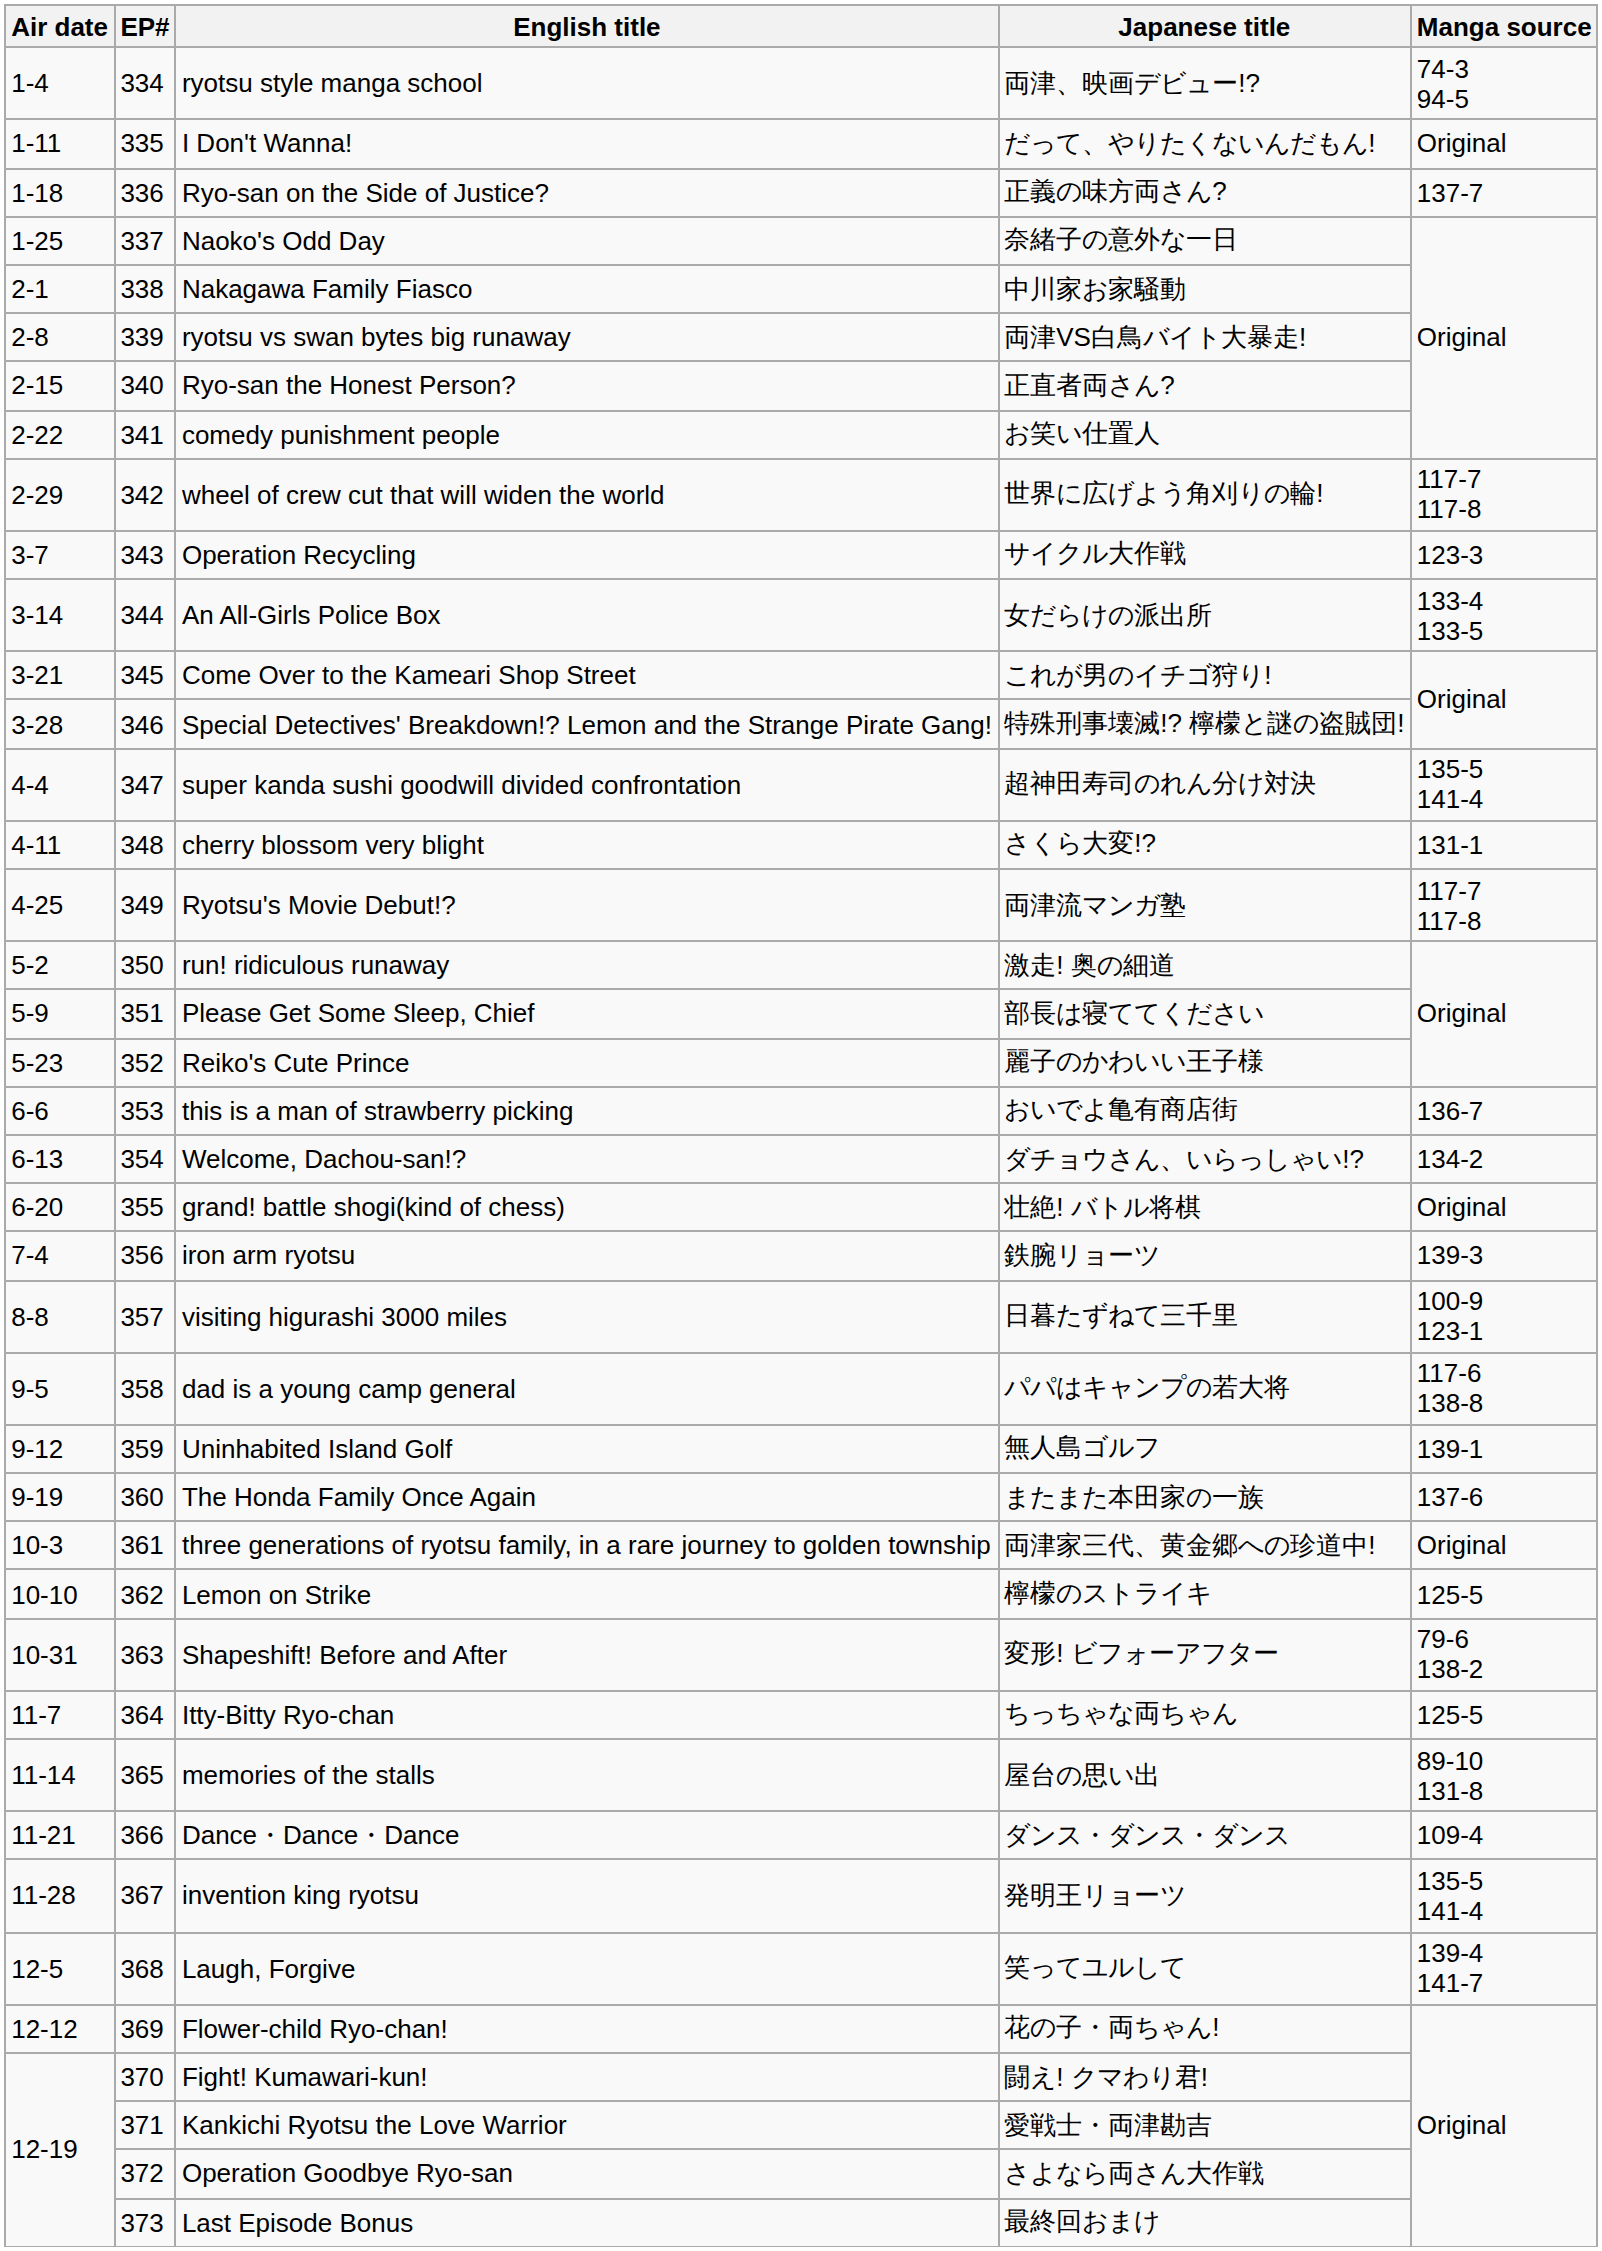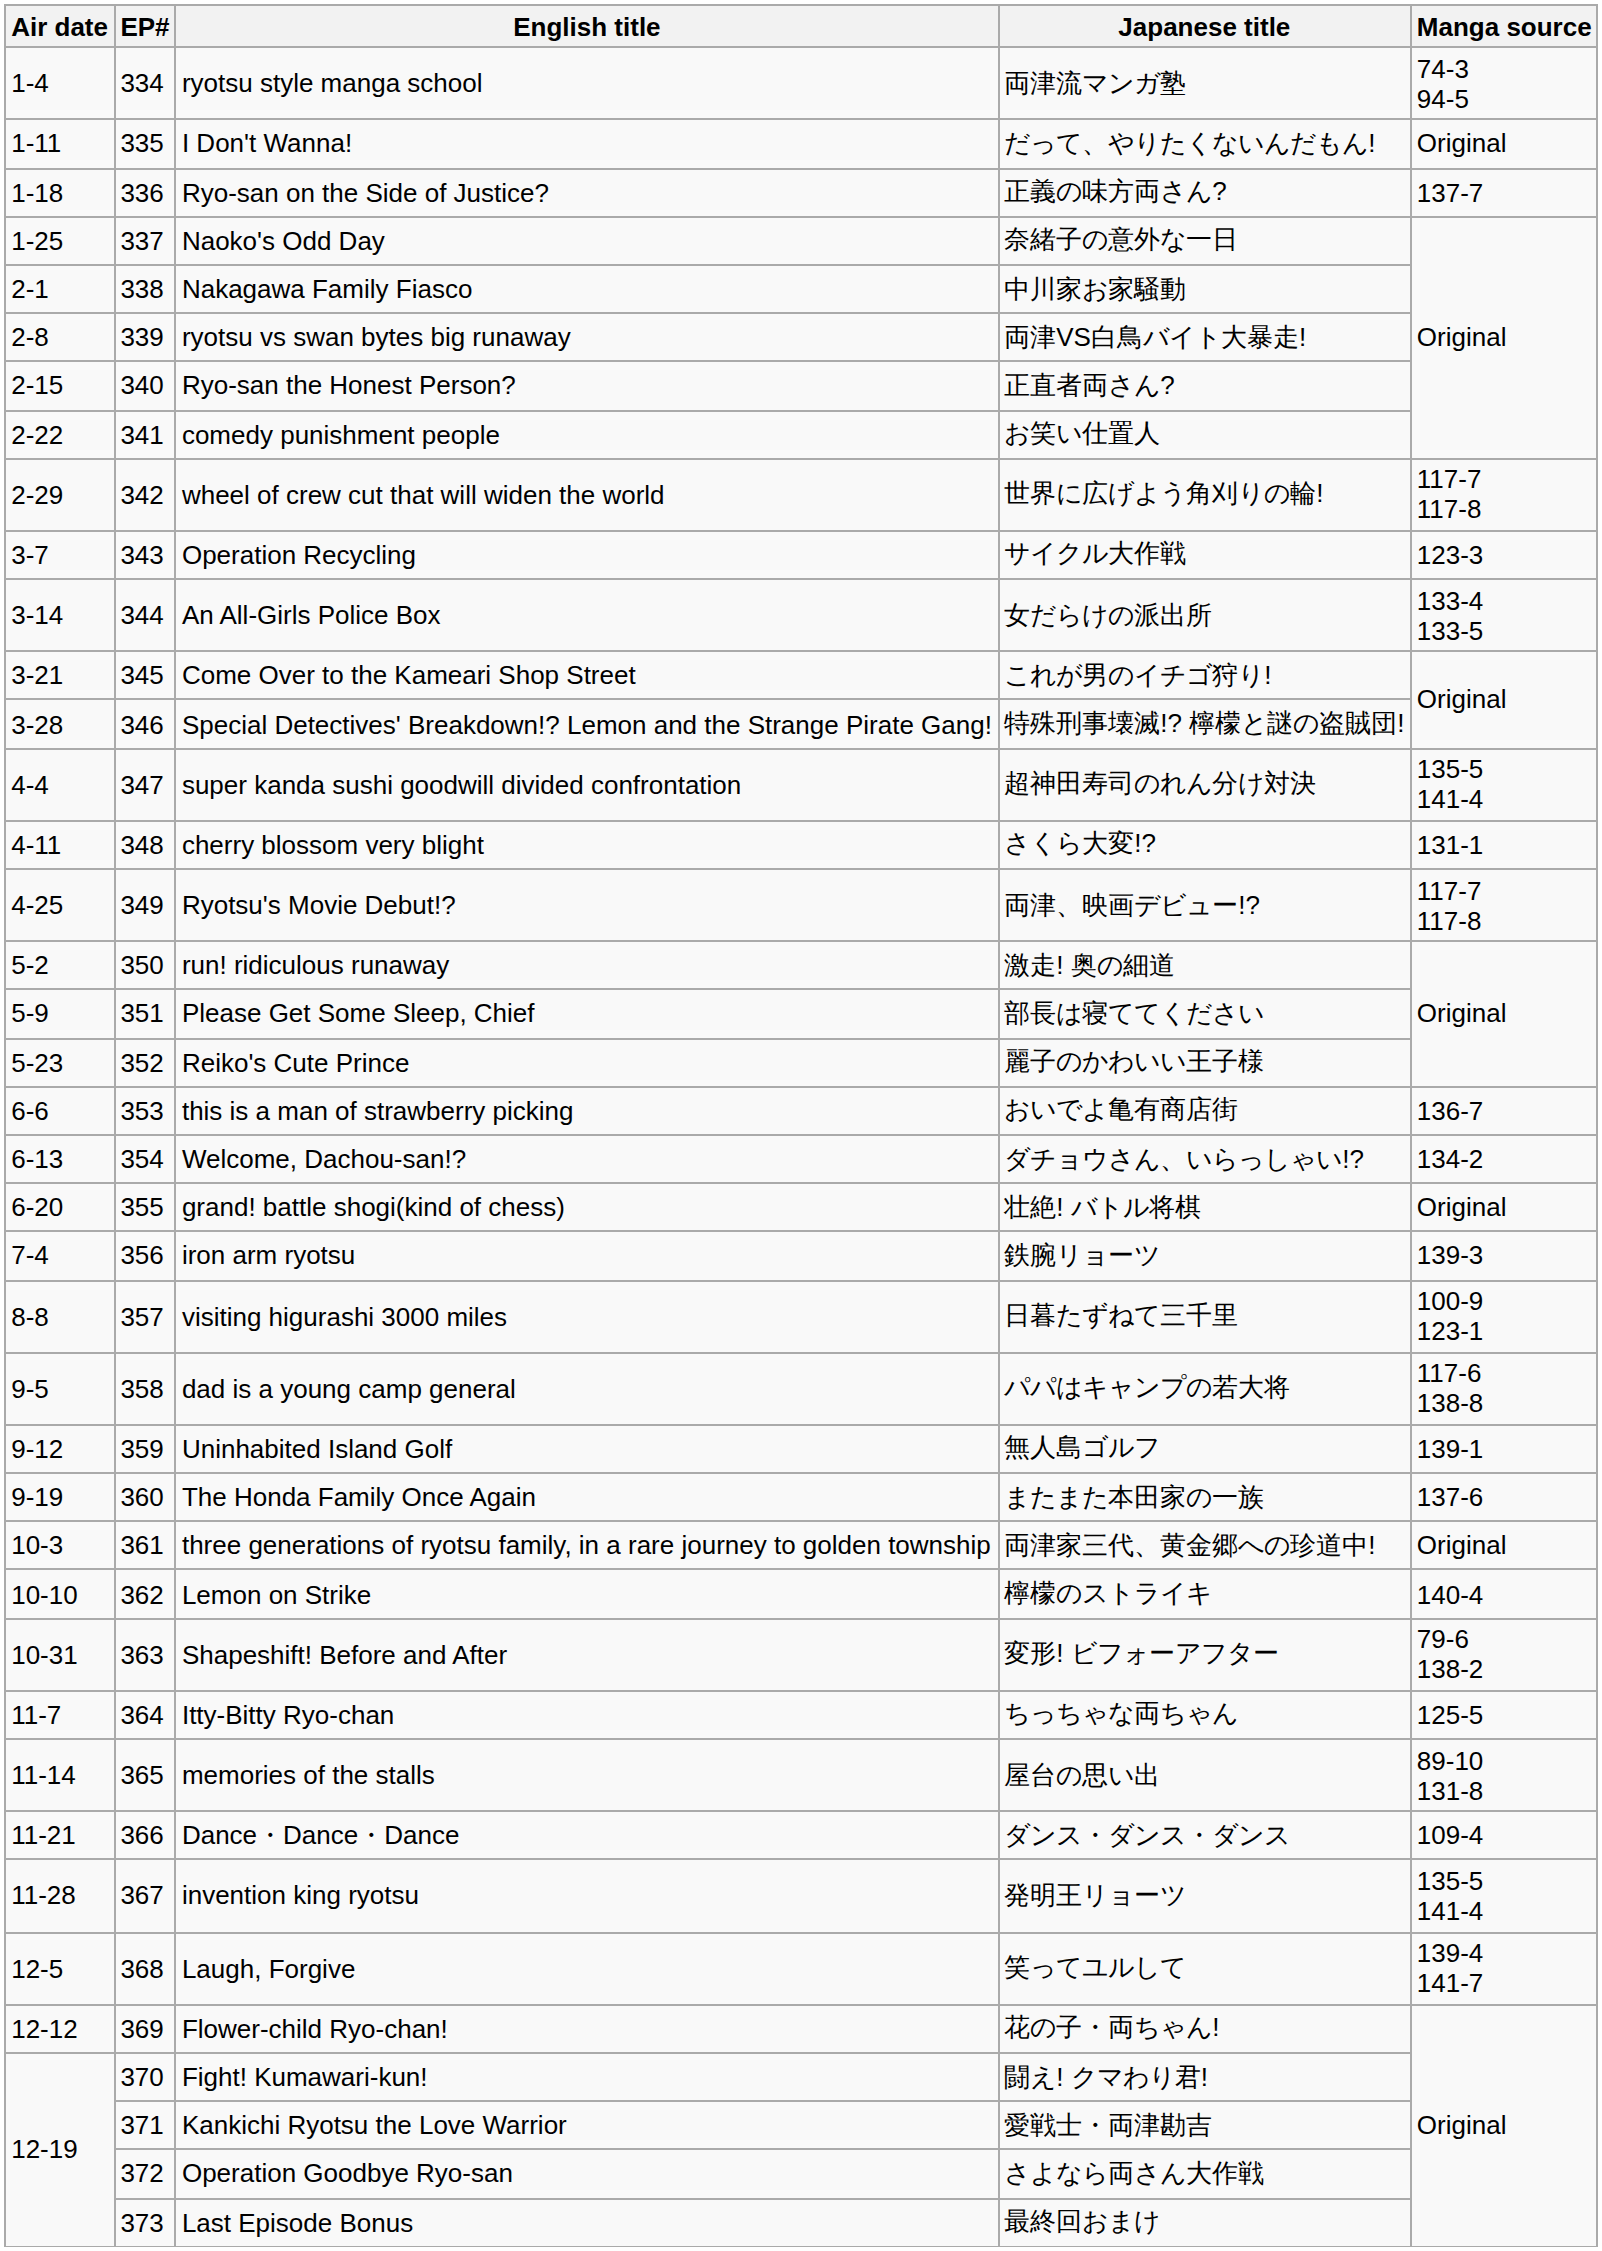 <table class="wikitable" style="font-size:small">
 <tr>
 <th>Air date</th>
 <th>EP#</th>
 <th>English title</th>
 <th>Japanese title</th>
 <th>Manga source</th>
 </tr>
 <tr>
 <td>1-4</td>
 <td>334</td>
 <td>ryotsu style manga school</td>
-<td>両津、映画デビュー!?</td>
+<td>両津流マンガ塾</td>
 <td>74-3<br>94-5</td>
 </tr>
 <tr>
 <td>1-11</td>
 <td>335</td>
 <td>I Don't Wanna!</td>
 <td>だって、やりたくないんだもん!</td>
 <td>Original</td>
 </tr>
 <tr>
 <td>1-18</td>
 <td>336</td>
 <td>Ryo-san on the Side of Justice?</td>
 <td>正義の味方両さん?</td>
 <td>137-7</td>
 </tr>
 <tr>
 <td>1-25</td>
 <td>337</td>
 <td>Naoko's Odd Day</td>
 <td>奈緒子の意外な一日</td>
 <td rowspan="5">Original</td>
 </tr>
 <tr>
 <td>2-1</td>
 <td>338</td>
 <td>Nakagawa Family Fiasco</td>
 <td>中川家お家騒動</td>
 </tr>
 <tr>
 <td>2-8</td>
 <td>339</td>
 <td>ryotsu vs swan bytes big runaway</td>
 <td>両津VS白鳥バイト大暴走!</td>
 </tr>
 <tr>
 <td>2-15</td>
 <td>340</td>
 <td>Ryo-san the Honest Person?</td>
 <td>正直者両さん?</td>
 </tr>
 <tr>
 <td>2-22</td>
 <td>341</td>
 <td>comedy punishment people</td>
 <td>お笑い仕置人</td>
 </tr>
 <tr>
 <td>2-29</td>
 <td>342</td>
 <td>wheel of crew cut that will widen the world</td>
 <td>世界に広げよう角刈りの輪!</td>
 <td>117-7<br>117-8</td>
 </tr>
 <tr>
 <td>3-7</td>
 <td>343</td>
 <td>Operation Recycling</td>
 <td>サイクル大作戦</td>
 <td>123-3</td>
 </tr>
 <tr>
 <td>3-14</td>
 <td>344</td>
 <td>An All-Girls Police Box</td>
 <td>女だらけの派出所</td>
 <td>133-4<br>133-5</td>
 </tr>
 <tr>
 <td>3-21</td>
 <td>345</td>
 <td>Come Over to the Kameari Shop Street</td>
 <td>これが男のイチゴ狩り!</td>
 <td rowspan="2">Original</td>
 </tr>
 <tr>
 <td>3-28</td>
 <td>346</td>
 <td>Special Detectives' Breakdown!? Lemon and the Strange Pirate Gang!</td>
 <td>特殊刑事壊滅!? 檸檬と謎の盗賊団!</td>
 </tr>
 <tr>
 <td>4-4</td>
 <td>347</td>
 <td>super kanda sushi goodwill divided confrontation</td>
 <td>超神田寿司のれん分け対決</td>
 <td>135-5<br>141-4</td>
 </tr>
 <tr>
 <td>4-11</td>
 <td>348</td>
 <td>cherry blossom very blight</td>
 <td>さくら大変!?</td>
 <td>131-1</td>
 </tr>
 <tr>
 <td>4-25</td>
 <td>349</td>
 <td>Ryotsu's Movie Debut!?</td>
-<td>両津流マンガ塾</td>
+<td>両津、映画デビュー!?</td>
 <td>117-7<br>117-8</td>
 </tr>
 <tr>
 <td>5-2</td>
 <td>350</td>
 <td>run! ridiculous runaway</td>
 <td>激走! 奥の細道</td>
 <td rowspan="3">Original</td>
 </tr>
 <tr>
 <td>5-9</td>
 <td>351</td>
 <td>Please Get Some Sleep, Chief</td>
 <td>部長は寝ててください</td>
 </tr>
 <tr>
 <td>5-23</td>
 <td>352</td>
 <td>Reiko's Cute Prince</td>
 <td>麗子のかわいい王子様</td>
 </tr>
 <tr>
 <td>6-6</td>
 <td>353</td>
 <td>this is a man of strawberry picking</td>
 <td>おいでよ亀有商店街</td>
 <td>136-7</td>
 </tr>
 <tr>
 <td>6-13</td>
 <td>354</td>
 <td>Welcome, Dachou-san!?</td>
 <td>ダチョウさん、いらっしゃい!?</td>
 <td>134-2</td>
 </tr>
 <tr>
 <td>6-20</td>
 <td>355</td>
 <td>grand! battle shogi(kind of chess)</td>
 <td>壮絶! バトル将棋</td>
 <td>Original</td>
 </tr>
 <tr>
 <td>7-4</td>
 <td>356</td>
 <td>iron arm ryotsu</td>
 <td>鉄腕リョーツ</td>
 <td>139-3</td>
 </tr>
 <tr>
 <td>8-8</td>
 <td>357</td>
 <td>visiting higurashi 3000 miles</td>
 <td>日暮たずねて三千里</td>
 <td>100-9<br>123-1</td>
 </tr>
 <tr>
 <td>9-5</td>
 <td>358</td>
 <td>dad is a young camp general</td>
 <td>パパはキャンプの若大将</td>
 <td>117-6<br>138-8</td>
 </tr>
 <tr>
 <td>9-12</td>
 <td>359</td>
 <td>Uninhabited Island Golf</td>
 <td>無人島ゴルフ</td>
 <td>139-1</td>
 </tr>
 <tr>
 <td>9-19</td>
 <td>360</td>
 <td>The Honda Family Once Again</td>
 <td>またまた本田家の一族</td>
 <td>137-6</td>
 </tr>
 <tr>
 <td>10-3</td>
 <td>361</td>
 <td>three generations of ryotsu family, in a rare journey to golden township</td>
 <td>両津家三代、黄金郷への珍道中!</td>
 <td>Original</td>
 </tr>
 <tr>
 <td>10-10</td>
 <td>362</td>
 <td>Lemon on Strike</td>
 <td>檸檬のストライキ</td>
-<td>125-5</td>
+<td>140-4</td>
 </tr>
 <tr>
 <td>10-31</td>
 <td>363</td>
 <td>Shapeshift! Before and After</td>
 <td>変形! ビフォーアフター</td>
 <td>79-6<br>138-2</td>
 </tr>
 <tr>
 <td>11-7</td>
 <td>364</td>
 <td>Itty-Bitty Ryo-chan</td>
 <td>ちっちゃな両ちゃん</td>
 <td>125-5</td>
 </tr>
 <tr>
 <td>11-14</td>
 <td>365</td>
 <td>memories of the stalls</td>
 <td>屋台の思い出</td>
 <td>89-10<br>131-8</td>
 </tr>
 <tr>
 <td>11-21</td>
 <td>366</td>
 <td>Dance・Dance・Dance</td>
 <td>ダンス・ダンス・ダンス</td>
 <td>109-4</td>
 </tr>
 <tr>
 <td>11-28</td>
 <td>367</td>
 <td>invention king ryotsu</td>
 <td>発明王リョーツ</td>
 <td>135-5<br>141-4</td>
 </tr>
 <tr>
 <td>12-5</td>
 <td>368</td>
 <td>Laugh, Forgive</td>
 <td>笑ってユルして</td>
 <td>139-4<br>141-7</td>
 </tr>
 <tr>
 <td>12-12</td>
 <td>369</td>
 <td>Flower-child Ryo-chan!</td>
 <td>花の子・両ちゃん!</td>
 <td rowspan="5">Original</td>
 </tr>
 <tr>
 <td rowspan="4">12-19</td>
 <td>370</td>
 <td>Fight! Kumawari-kun!</td>
 <td>闘え! クマわり君!</td>
 </tr>
 <tr>
 <td>371</td>
 <td>Kankichi Ryotsu the Love Warrior</td>
 <td>愛戦士・両津勘吉</td>
 </tr>
 <tr>
 <td>372</td>
 <td>Operation Goodbye Ryo-san</td>
 <td>さよなら両さん大作戦</td>
 </tr>
 <tr>
 <td>373</td>
 <td>Last Episode Bonus</td>
 <td>最終回おまけ</td>
 </tr>
 </table>
